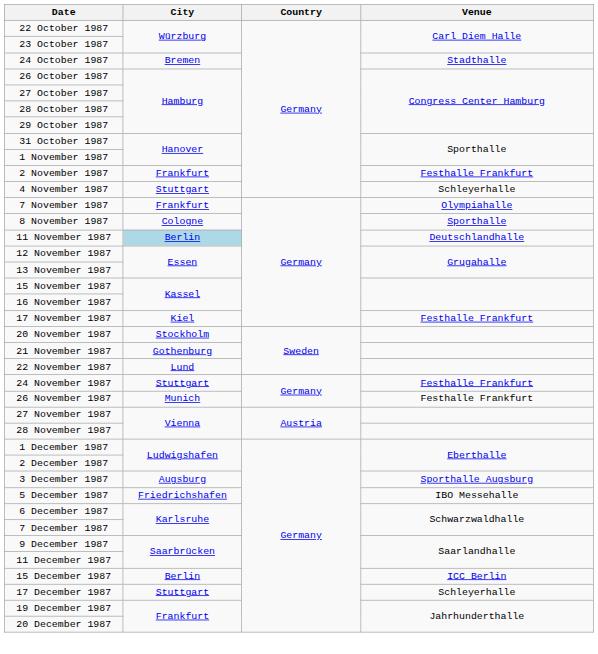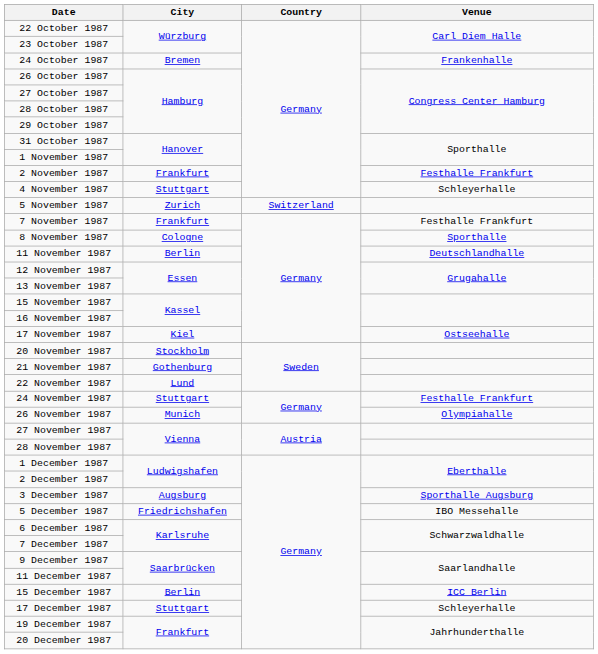 <table class="wikitable" style="text-align:center">
 <tr bgcolor="#CCCCCC">
 <th width="150">Date</th>
 <th width="150">City</th>
 <th width="150">Country</th>
 <th width="300">Venue</th>
 </tr>
 <tr>
 <td>22 October 1987</td>
 <td rowspan="2"><a href='#'>Würzburg</a></td>
 <td rowspan="11"><a href='#'>Germany</a></td>
 <td rowspan="2"><a href='#'>Carl Diem Halle</a></td>
 </tr>
 <tr>
 <td>23 October 1987</td>
 </tr>
 <tr>
 <td>24 October 1987</td>
 <td><a href='#'>Bremen</a></td>
-<td><a href='#'>Stadthalle</a></td>
+<td><a href='#'>Frankenhalle</a></td>
 </tr>
 <tr>
 <td>26 October 1987</td>
 <td rowspan="4"><a href='#'>Hamburg</a></td>
 <td rowspan="4"><a href='#'>Congress Center Hamburg</a></td>
 </tr>
 <tr>
 <td>27 October 1987</td>
 </tr>
 <tr>
 <td>28 October 1987</td>
 </tr>
 <tr>
 <td>29 October 1987</td>
 </tr>
 <tr>
 <td>31 October 1987</td>
 <td rowspan="2"><a href='#'>Hanover</a></td>
 <td rowspan="2">Sporthalle</td>
 </tr>
 <tr>
 <td>1 November 1987</td>
 </tr>
 <tr>
 <td>2 November 1987</td>
 <td><a href='#'>Frankfurt</a></td>
 <td><a href='#'>Festhalle Frankfurt</a></td>
 </tr>
 <tr>
 <td>4 November 1987</td>
 <td><a href='#'>Stuttgart</a></td>
 <td>Schleyerhalle</td>
 </tr>
 <tr>
+<td>5 November 1987</td>
+<td><a href='#'>Zurich</a></td>
+<td><a href='#'>Switzerland</a></td>
+<td></td>
+</tr>
+<tr>
 <td>7 November 1987</td>
 <td><a href='#'>Frankfurt</a></td>
 <td rowspan="8"><a href='#'>Germany</a></td>
-<td><a href='#'>Olympiahalle</a></td>
+<td>Festhalle Frankfurt</td>
 </tr>
 <tr>
 <td>8 November 1987</td>
 <td><a href='#'>Cologne</a></td>
 <td><a href='#'>Sporthalle</a></td>
 </tr>
 <tr>
 <td>11 November 1987</td>
-<td style="background: lightblue;"><a href='#'>Berlin</a></td>
+<td><a href='#'>Berlin</a></td>
 <td><a href='#'>Deutschlandhalle</a></td>
 </tr>
 <tr>
 <td>12 November 1987</td>
 <td rowspan="2"><a href='#'>Essen</a></td>
 <td rowspan="2"><a href='#'>Grugahalle</a></td>
 </tr>
 <tr>
 <td>13 November 1987</td>
 </tr>
 <tr>
 <td>15 November 1987</td>
 <td rowspan="2"><a href='#'>Kassel</a></td>
 <td rowspan="2"></td>
 </tr>
 <tr>
 <td>16 November 1987</td>
 </tr>
 <tr>
 <td>17 November 1987</td>
 <td><a href='#'>Kiel</a></td>
-<td><a href='#'>Festhalle Frankfurt</a></td>
+<td><a href='#'>Ostseehalle</a></td>
 </tr>
 <tr>
 <td>20 November 1987</td>
 <td><a href='#'>Stockholm</a></td>
 <td rowspan="3"><a href='#'>Sweden</a></td>
 <td></td>
 </tr>
 <tr>
 <td>21 November 1987</td>
 <td><a href='#'>Gothenburg</a></td>
 <td></td>
 </tr>
 <tr>
 <td>22 November 1987</td>
 <td><a href='#'>Lund</a></td>
 <td></td>
 </tr>
 <tr>
 <td>24 November 1987</td>
 <td><a href='#'>Stuttgart</a></td>
 <td rowspan="2"><a href='#'>Germany</a></td>
 <td><a href='#'>Festhalle Frankfurt</a></td>
 </tr>
 <tr>
 <td>26 November 1987</td>
 <td><a href='#'>Munich</a></td>
-<td>Festhalle Frankfurt</td>
+<td><a href='#'>Olympiahalle</a></td>
 </tr>
 <tr>
 <td>27 November 1987</td>
 <td rowspan="2"><a href='#'>Vienna</a></td>
 <td rowspan="2"><a href='#'>Austria</a></td>
 <td></td>
 </tr>
 <tr>
 <td>28 November 1987</td>
 <td></td>
 </tr>
 <tr>
 <td>1 December 1987</td>
 <td rowspan="2"><a href='#'>Ludwigshafen</a></td>
 <td rowspan="12"><a href='#'>Germany</a></td>
 <td rowspan="2"><a href='#'>Eberthalle</a></td>
 </tr>
 <tr>
 <td>2 December 1987</td>
 </tr>
 <tr>
 <td>3 December 1987</td>
 <td><a href='#'>Augsburg</a></td>
 <td><a href='#'>Sporthalle Augsburg</a></td>
 </tr>
 <tr>
 <td>5 December 1987</td>
 <td><a href='#'>Friedrichshafen</a></td>
 <td>IBO Messehalle</td>
 </tr>
 <tr>
 <td>6 December 1987</td>
 <td rowspan="2"><a href='#'>Karlsruhe</a></td>
 <td rowspan="2">Schwarzwaldhalle</td>
 </tr>
 <tr>
 <td>7 December 1987</td>
 </tr>
 <tr>
 <td>9 December 1987</td>
 <td rowspan="2"><a href='#'>Saarbrücken</a></td>
 <td rowspan="2">Saarlandhalle</td>
 </tr>
 <tr>
 <td>11 December 1987</td>
 </tr>
 <tr>
 <td>15 December 1987</td>
 <td><a href='#'>Berlin</a></td>
 <td><a href='#'>ICC Berlin</a></td>
 </tr>
 <tr>
 <td>17 December 1987</td>
 <td><a href='#'>Stuttgart</a></td>
 <td>Schleyerhalle</td>
 </tr>
 <tr>
 <td>19 December 1987</td>
 <td rowspan="2"><a href='#'>Frankfurt</a></td>
 <td rowspan="2">Jahrhunderthalle</td>
 </tr>
 <tr>
 <td>20 December 1987</td>
 </tr>
 </table>
